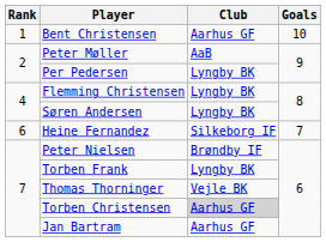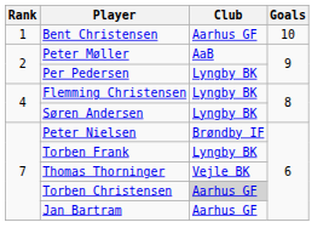 <table class="wikitable" style="text-align: center;">
 <tr>
 <th>Rank</th>
 <th>Player</th>
 <th>Club</th>
 <th>Goals</th>
 </tr>
 <tr>
 <td>1</td>
 <td align="left"> <a href='#'>Bent Christensen</a></td>
 <td align="left"><a href='#'>Aarhus GF</a></td>
 <td>10</td>
 </tr>
 <tr>
 <td rowspan="2">2</td>
 <td align="left"> <a href='#'>Peter Møller</a></td>
 <td align="left"><a href='#'>AaB</a></td>
 <td rowspan="2">9</td>
 </tr>
 <tr>
 <td align="left"> <a href='#'>Per Pedersen</a></td>
 <td align="left"><a href='#'>Lyngby BK</a></td>
 </tr>
 <tr>
 <td rowspan="2">4</td>
 <td align="left"> <a href='#'>Flemming Christensen</a></td>
 <td align="left"><a href='#'>Lyngby BK</a></td>
 <td rowspan="2">8</td>
 </tr>
 <tr>
 <td align="left"> <a href='#'>Søren Andersen</a></td>
 <td align="left"><a href='#'>Lyngby BK</a></td>
 </tr>
 <tr>
-<td>6</td>
-<td align="left"> <a href='#'>Heine Fernandez</a></td>
-<td align="left"><a href='#'>Silkeborg IF</a></td>
-<td>7</td>
-</tr>
-<tr>
 <td rowspan="5">7</td>
 <td align="left"> <a href='#'>Peter Nielsen</a></td>
 <td align="left"><a href='#'>Brøndby IF</a></td>
 <td rowspan="5">6</td>
 </tr>
 <tr>
 <td align="left"> <a href='#'>Torben Frank</a></td>
 <td align="left"><a href='#'>Lyngby BK</a></td>
 </tr>
 <tr>
 <td align="left"> <a href='#'>Thomas Thorninger</a></td>
 <td align="left"><a href='#'>Vejle BK</a></td>
 </tr>
 <tr>
 <td align="left"> <a href='#'>Torben Christensen</a></td>
 <td align="left" style="background: lightgrey;"><a href='#'>Aarhus GF</a></td>
 </tr>
 <tr>
 <td align="left"> <a href='#'>Jan Bartram</a></td>
 <td align="left"><a href='#'>Aarhus GF</a></td>
 </tr>
 </table>
